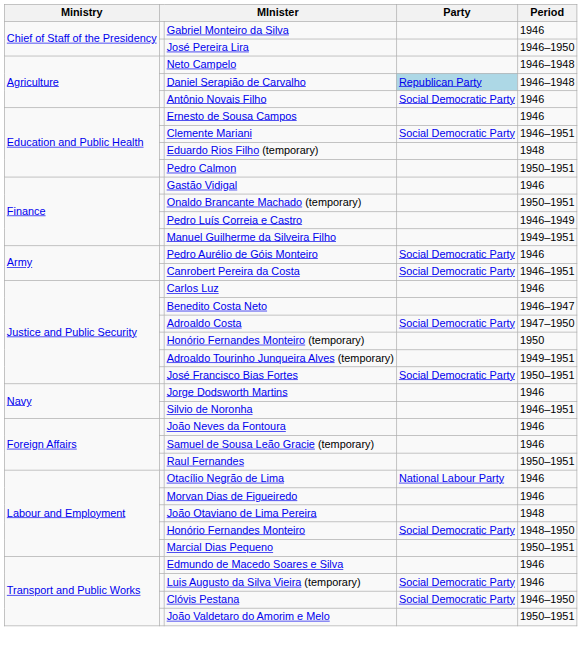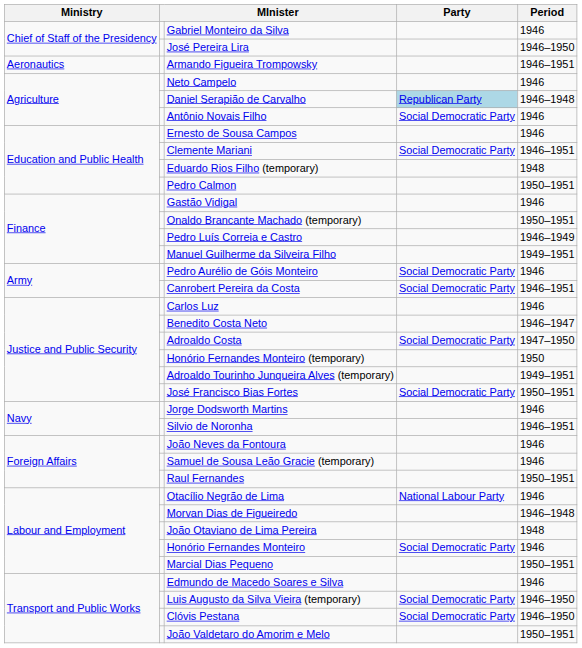 <table class="wikitable">
 <tr>
 <th>Ministry</th>
 <th colspan="2">MInister</th>
 <th>Party</th>
 <th>Period</th>
 </tr>
 <tr>
 <td rowspan="2"><a href='#'>Chief of Staff of the Presidency</a></td>
 <td></td>
 <td><a href='#'>Gabriel Monteiro da Silva</a></td>
 <td></td>
 <td>1946</td>
 </tr>
 <tr>
 <td></td>
 <td><a href='#'>José Pereira Lira</a></td>
 <td></td>
 <td>1946–1950</td>
 </tr>
 <tr>
+<td><a href='#'>Aeronautics</a></td>
+<td></td>
+<td><a href='#'>Armando Figueira Trompowsky</a></td>
+<td></td>
+<td>1946–1951</td>
+</tr>
+<tr>
 <td rowspan="3"><a href='#'>Agriculture</a></td>
 <td></td>
 <td><a href='#'>Neto Campelo</a></td>
 <td></td>
-<td>1946–1948</td>
+<td>1946</td>
 </tr>
 <tr>
 <td></td>
 <td><a href='#'>Daniel Serapião de Carvalho</a></td>
 <td style="background: lightblue;"><a href='#'>Republican Party</a></td>
 <td>1946–1948</td>
 </tr>
 <tr>
 <td></td>
 <td><a href='#'>Antônio Novais Filho</a></td>
 <td><a href='#'>Social Democratic Party</a></td>
 <td>1946</td>
 </tr>
 <tr>
 <td rowspan="4"><a href='#'>Education and Public Health</a></td>
 <td></td>
 <td><a href='#'>Ernesto de Sousa Campos</a></td>
 <td></td>
 <td>1946</td>
 </tr>
 <tr>
 <td></td>
 <td><a href='#'>Clemente Mariani</a></td>
 <td><a href='#'>Social Democratic Party</a></td>
 <td>1946–1951</td>
 </tr>
 <tr>
 <td></td>
 <td><a href='#'>Eduardo Rios Filho</a> (temporary)</td>
 <td></td>
 <td>1948</td>
 </tr>
 <tr>
 <td></td>
 <td><a href='#'>Pedro Calmon</a></td>
 <td></td>
 <td>1950–1951</td>
 </tr>
 <tr>
 <td rowspan="4"><a href='#'>Finance</a></td>
 <td></td>
 <td><a href='#'>Gastão Vidigal</a></td>
 <td></td>
 <td>1946</td>
 </tr>
 <tr>
 <td></td>
 <td><a href='#'>Onaldo Brancante Machado</a> (temporary)</td>
 <td></td>
 <td>1950–1951</td>
 </tr>
 <tr>
 <td></td>
 <td><a href='#'>Pedro Luís Correia e Castro</a></td>
 <td></td>
 <td>1946–1949</td>
 </tr>
 <tr>
 <td></td>
 <td><a href='#'>Manuel Guilherme da Silveira Filho</a></td>
 <td></td>
 <td>1949–1951</td>
 </tr>
 <tr>
 <td rowspan="2"><a href='#'>Army</a></td>
 <td></td>
 <td><a href='#'>Pedro Aurélio de Góis Monteiro</a></td>
 <td><a href='#'>Social Democratic Party</a></td>
 <td>1946</td>
 </tr>
 <tr>
 <td></td>
 <td><a href='#'>Canrobert Pereira da Costa</a></td>
 <td><a href='#'>Social Democratic Party</a></td>
 <td>1946–1951</td>
 </tr>
 <tr>
 <td rowspan="6"><a href='#'>Justice and Public Security</a></td>
 <td></td>
 <td><a href='#'>Carlos Luz</a></td>
 <td></td>
 <td>1946</td>
 </tr>
 <tr>
 <td></td>
 <td><a href='#'>Benedito Costa Neto</a></td>
 <td></td>
 <td>1946–1947</td>
 </tr>
 <tr>
 <td></td>
 <td><a href='#'>Adroaldo Costa</a></td>
 <td><a href='#'>Social Democratic Party</a></td>
 <td>1947–1950</td>
 </tr>
 <tr>
 <td></td>
 <td><a href='#'>Honório Fernandes Monteiro</a> (temporary)</td>
 <td></td>
 <td>1950</td>
 </tr>
 <tr>
 <td></td>
 <td><a href='#'>Adroaldo Tourinho Junqueira Alves</a> (temporary)</td>
 <td></td>
 <td>1949–1951</td>
 </tr>
 <tr>
 <td></td>
 <td><a href='#'>José Francisco Bias Fortes</a></td>
 <td><a href='#'>Social Democratic Party</a></td>
 <td>1950–1951</td>
 </tr>
 <tr>
 <td rowspan="2"><a href='#'>Navy</a></td>
 <td></td>
 <td><a href='#'>Jorge Dodsworth Martins</a></td>
 <td></td>
 <td>1946</td>
 </tr>
 <tr>
 <td></td>
 <td><a href='#'>Silvio de Noronha</a></td>
 <td></td>
 <td>1946–1951</td>
 </tr>
 <tr>
 <td rowspan="3"><a href='#'>Foreign Affairs</a></td>
 <td></td>
 <td><a href='#'>João Neves da Fontoura</a></td>
 <td></td>
 <td>1946</td>
 </tr>
 <tr>
 <td></td>
 <td><a href='#'>Samuel de Sousa Leão Gracie</a> (temporary)</td>
 <td></td>
 <td>1946</td>
 </tr>
 <tr>
 <td></td>
 <td><a href='#'>Raul Fernandes</a></td>
 <td></td>
 <td>1950–1951</td>
 </tr>
 <tr>
 <td rowspan="5"><a href='#'>Labour and Employment</a></td>
 <td></td>
 <td><a href='#'>Otacílio Negrão de Lima</a></td>
 <td><a href='#'>National Labour Party</a></td>
 <td>1946</td>
 </tr>
 <tr>
 <td></td>
 <td><a href='#'>Morvan Dias de Figueiredo</a></td>
 <td></td>
-<td>1946</td>
+<td>1946–1948</td>
 </tr>
 <tr>
 <td></td>
 <td><a href='#'>João Otaviano de Lima Pereira</a></td>
 <td></td>
 <td>1948</td>
 </tr>
 <tr>
 <td></td>
 <td><a href='#'>Honório Fernandes Monteiro</a></td>
 <td><a href='#'>Social Democratic Party</a></td>
-<td>1948–1950</td>
+<td>1946</td>
 </tr>
 <tr>
 <td></td>
 <td><a href='#'>Marcial Dias Pequeno</a></td>
 <td></td>
 <td>1950–1951</td>
 </tr>
 <tr>
 <td rowspan="4"><a href='#'>Transport and Public Works</a></td>
 <td></td>
 <td><a href='#'>Edmundo de Macedo Soares e Silva</a></td>
 <td></td>
 <td>1946</td>
 </tr>
 <tr>
 <td></td>
 <td><a href='#'>Luis Augusto da Silva Vieira</a> (temporary)</td>
 <td><a href='#'>Social Democratic Party</a></td>
-<td>1946</td>
+<td>1946–1950</td>
 </tr>
 <tr>
 <td></td>
 <td><a href='#'>Clóvis Pestana</a></td>
 <td><a href='#'>Social Democratic Party</a></td>
 <td>1946–1950</td>
 </tr>
 <tr>
 <td></td>
 <td><a href='#'>João Valdetaro do Amorim e Melo</a></td>
 <td></td>
 <td>1950–1951</td>
 </tr>
 </table>
